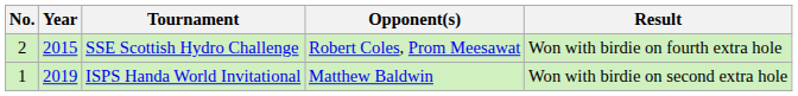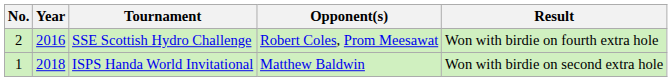 <table class="wikitable" style="font-size:95%;">
 <tr>
 <th>No.</th>
 <th>Year</th>
 <th>Tournament</th>
 <th>Opponent(s)</th>
 <th>Result</th>
 </tr>
 <tr style="background:#D0F0C0;">
 <td align=center>2</td>
-<td><a href='#'>2015</a></td>
+<td><a href='#'>2016</a></td>
 <td><a href='#'>SSE Scottish Hydro Challenge</a></td>
 <td> <a href='#'>Robert Coles</a>,  <a href='#'>Prom Meesawat</a></td>
 <td>Won with birdie on fourth extra hole</td>
 </tr>
 <tr style="background:#D0F0C0;">
 <td align=center>1</td>
-<td><a href='#'>2019</a></td>
+<td><a href='#'>2018</a></td>
 <td><a href='#'>ISPS Handa World Invitational</a></td>
 <td> <a href='#'>Matthew Baldwin</a></td>
 <td>Won with birdie on second extra hole</td>
 </tr>
 </table>
